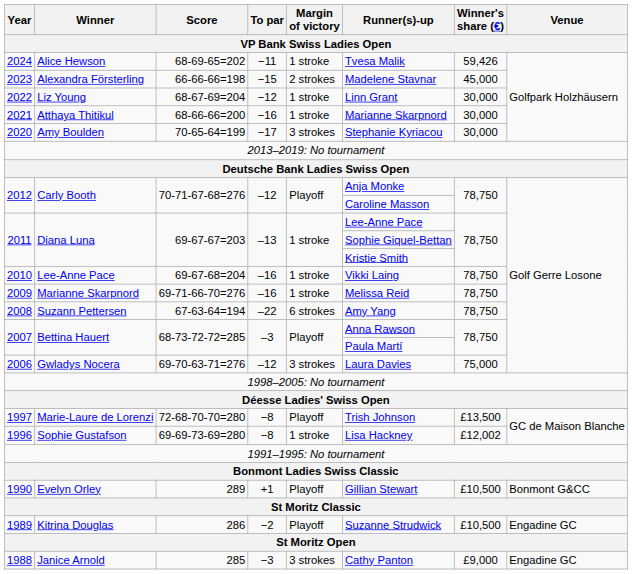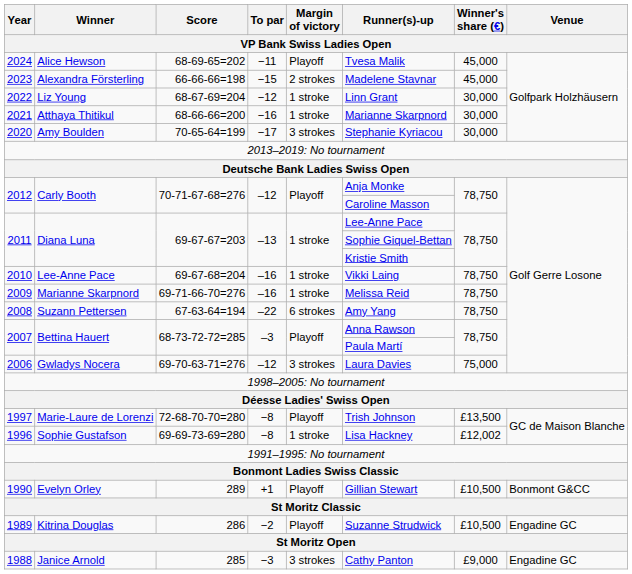 <table class=wikitable style="font-size:95%">
 <tr>
 <th>Year</th>
 <th>Winner</th>
 <th>Score</th>
 <th>To par</th>
 <th>Margin<br>of victory</th>
 <th>Runner(s)-up</th>
 <th>Winner's<br>share (<a href='#'>€</a>)</th>
 <th>Venue</th>
 </tr>
 <tr>
 <th colspan=8>VP Bank Swiss Ladies Open</th>
 </tr>
 <tr>
 <td align=center><a href='#'>2024</a></td>
 <td> <a href='#'>Alice Hewson</a></td>
 <td align=right>68-69-65=202</td>
 <td align=center>−11</td>
-<td>1 stroke</td>
+<td>Playoff</td>
 <td> <a href='#'>Tvesa Malik</a></td>
-<td align=center>59,426</td>
+<td align=center>45,000</td>
 <td rowspan=5>Golfpark Holzhäusern</td>
 </tr>
 <tr>
 <td align=center><a href='#'>2023</a></td>
 <td> <a href='#'>Alexandra Försterling</a></td>
 <td align=right>66-66-66=198</td>
 <td align=center>−15</td>
 <td>2 strokes</td>
 <td> <a href='#'>Madelene Stavnar</a></td>
 <td align=center>45,000</td>
 </tr>
 <tr>
 <td align=center><a href='#'>2022</a></td>
 <td> <a href='#'>Liz Young</a></td>
 <td align=right>68-67-69=204</td>
 <td align=center>−12</td>
 <td>1 stroke</td>
 <td> <a href='#'>Linn Grant</a></td>
 <td align=center>30,000</td>
 </tr>
 <tr>
 <td align=center><a href='#'>2021</a></td>
 <td> <a href='#'>Atthaya Thitikul</a></td>
 <td align=right>68-66-66=200</td>
 <td align=center>−16</td>
 <td>1 stroke</td>
 <td> <a href='#'>Marianne Skarpnord</a></td>
 <td align=center>30,000</td>
 </tr>
 <tr>
 <td align=center><a href='#'>2020</a></td>
 <td> <a href='#'>Amy Boulden</a></td>
 <td align=right>70-65-64=199</td>
 <td align=center>−17</td>
 <td>3 strokes</td>
 <td> <a href='#'>Stephanie Kyriacou</a></td>
 <td align=center>30,000</td>
 </tr>
 <tr>
 <td colspan=8 align=center><em>2013–2019: No tournament</em></td>
 </tr>
 <tr>
 <th colspan=8>Deutsche Bank Ladies Swiss Open</th>
 </tr>
 <tr>
 <td rowspan=2 align=center><a href='#'>2012</a></td>
 <td rowspan=2> <a href='#'>Carly Booth</a></td>
 <td rowspan=2 align=right>70-71-67-68=276</td>
 <td rowspan=2 align=center>–12</td>
 <td rowspan=2>Playoff</td>
 <td> <a href='#'>Anja Monke</a></td>
 <td rowspan=2 align=center>78,750</td>
 <td rowspan=11>Golf Gerre Losone</td>
 </tr>
 <tr>
 <td> <a href='#'>Caroline Masson</a></td>
 </tr>
 <tr>
 <td rowspan=3 align=center><a href='#'>2011</a></td>
 <td rowspan=3> <a href='#'>Diana Luna</a></td>
 <td rowspan=3 align=right>69-67-67=203</td>
 <td rowspan=3 align=center>–13</td>
 <td rowspan=3>1 stroke</td>
 <td> <a href='#'>Lee-Anne Pace</a></td>
 <td rowspan=3 align=center>78,750</td>
 </tr>
 <tr>
 <td> <a href='#'>Sophie Giquel-Bettan</a></td>
 </tr>
 <tr>
 <td> <a href='#'>Kristie Smith</a></td>
 </tr>
 <tr>
 <td align=center><a href='#'>2010</a></td>
 <td> <a href='#'>Lee-Anne Pace</a></td>
 <td align=right>69-67-68=204</td>
 <td align=center>–16</td>
 <td>1 stroke</td>
 <td> <a href='#'>Vikki Laing</a></td>
 <td align=center>78,750</td>
 </tr>
 <tr>
 <td align=center><a href='#'>2009</a></td>
 <td> <a href='#'>Marianne Skarpnord</a></td>
 <td align=right>69-71-66-70=276</td>
 <td align=center>–16</td>
 <td>1 stroke</td>
 <td> <a href='#'>Melissa Reid</a></td>
 <td align=center>78,750</td>
 </tr>
 <tr>
 <td align=center><a href='#'>2008</a></td>
 <td> <a href='#'>Suzann Pettersen</a></td>
 <td align=right>67-63-64=194</td>
 <td align=center>–22</td>
 <td>6 strokes</td>
 <td> <a href='#'>Amy Yang</a></td>
 <td align=center>78,750</td>
 </tr>
 <tr>
 <td rowspan=2 align=center><a href='#'>2007</a></td>
 <td rowspan=2> <a href='#'>Bettina Hauert</a></td>
 <td rowspan=2 align=right>68-73-72-72=285</td>
 <td rowspan=2 align=center>–3</td>
 <td rowspan=2>Playoff</td>
 <td> <a href='#'>Anna Rawson</a></td>
 <td rowspan=2 align=center>78,750</td>
 </tr>
 <tr>
 <td> <a href='#'>Paula Martí</a></td>
 </tr>
 <tr>
 <td align=center><a href='#'>2006</a></td>
 <td> <a href='#'>Gwladys Nocera</a></td>
 <td align=right>69-70-63-71=276</td>
 <td align=center>–12</td>
 <td>3 strokes</td>
 <td> <a href='#'>Laura Davies</a></td>
 <td align=center>75,000</td>
 </tr>
 <tr>
 <td colspan=8 align=center><em>1998–2005: No tournament</em></td>
 </tr>
 <tr>
 <th colspan=8>Déesse Ladies' Swiss Open</th>
 </tr>
 <tr>
 <td align=center><a href='#'>1997</a></td>
 <td> <a href='#'>Marie-Laure de Lorenzi</a></td>
 <td align=right>72-68-70-70=280</td>
 <td align=center>−8</td>
 <td>Playoff</td>
 <td> <a href='#'>Trish Johnson</a></td>
 <td align=center>£13,500</td>
 <td rowspan=2>GC de Maison Blanche</td>
 </tr>
 <tr>
 <td align=center><a href='#'>1996</a></td>
 <td> <a href='#'>Sophie Gustafson</a></td>
 <td align=right>69-69-73-69=280</td>
 <td align=center>−8</td>
 <td>1 stroke</td>
 <td> <a href='#'>Lisa Hackney</a></td>
 <td align=center>£12,002</td>
 </tr>
 <tr>
 <td colspan=8 align=center><em>1991–1995: No tournament</em></td>
 </tr>
 <tr>
 <th colspan=8>Bonmont Ladies Swiss Classic</th>
 </tr>
 <tr>
 <td><a href='#'>1990</a></td>
 <td> <a href='#'>Evelyn Orley</a></td>
 <td align=right>289</td>
 <td align=center>+1</td>
 <td>Playoff</td>
 <td> <a href='#'>Gillian Stewart</a></td>
 <td align=center>£10,500</td>
 <td>Bonmont G&CC</td>
 </tr>
 <tr>
 <th colspan=8>St Moritz Classic</th>
 </tr>
 <tr>
 <td><a href='#'>1989</a></td>
 <td> <a href='#'>Kitrina Douglas</a></td>
 <td align=right>286</td>
 <td align=center>−2</td>
 <td>Playoff</td>
 <td> <a href='#'>Suzanne Strudwick</a></td>
 <td align=center>£10,500</td>
 <td>Engadine GC</td>
 </tr>
 <tr>
 <th colspan=8>St Moritz Open</th>
 </tr>
 <tr>
 <td><a href='#'>1988</a></td>
 <td> <a href='#'>Janice Arnold</a></td>
 <td align=right>285</td>
 <td align=center>−3</td>
 <td>3 strokes</td>
 <td> <a href='#'>Cathy Panton</a></td>
 <td align=center>£9,000</td>
 <td>Engadine GC</td>
 </tr>
 </table>
